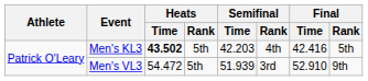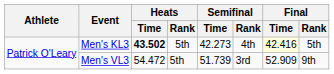 <table class="wikitable" style="font-size:90%">
 <tr>
 <th rowspan="2">Athlete</th>
 <th rowspan="2">Event</th>
 <th colspan="2">Heats</th>
 <th colspan="2">Semifinal</th>
 <th colspan="2">Final</th>
 </tr>
 <tr>
 <th>Time</th>
 <th>Rank</th>
 <th>Time</th>
 <th>Rank</th>
 <th>Time</th>
 <th>Rank</th>
 </tr>
 <tr align=center>
 <td rowspan="2" align=left><a href='#'>Patrick O'Leary</a></td>
 <td align=left><a href='#'>Men's KL3</a></td>
 <td><strong>43.502</strong></td>
 <td>5th</td>
-<td>42.203</td>
+<td>42.273</td>
 <td>4th</td>
-<td>42.416</td>
+<td style="background: lightyellow;">42.416</td>
 <td>5th</td>
 </tr>
 <tr>
 <td align=left><a href='#'>Men's VL3</a></td>
 <td>54.472</td>
 <td>5th</td>
-<td>51.939</td>
+<td>51.739</td>
 <td>3rd</td>
-<td>52.910</td>
+<td>52.909</td>
 <td>9th</td>
 </tr>
 </table>
